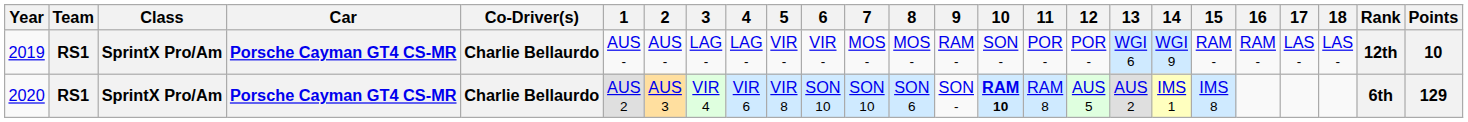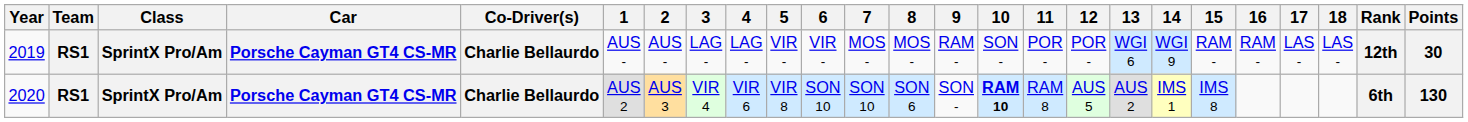 <table class="wikitable" style="text-align:center; font-size:85%">
 <tr>
 <th>Year</th>
 <th>Team</th>
 <th>Class</th>
 <th>Car</th>
 <th>Co-Driver(s)</th>
 <th>1</th>
 <th>2</th>
 <th>3</th>
 <th>4</th>
 <th>5</th>
 <th>6</th>
 <th>7</th>
 <th>8</th>
 <th>9</th>
 <th>10</th>
 <th>11</th>
 <th>12</th>
 <th>13</th>
 <th>14</th>
 <th>15</th>
 <th>16</th>
 <th>17</th>
 <th>18</th>
 <th>Rank</th>
 <th>Points</th>
 </tr>
 <tr>
 <td><a href='#'>2019</a></td>
 <th>RS1</th>
 <th nowrap>SprintX Pro/Am</th>
 <th nowrap><a href='#'>Porsche Cayman GT4 CS-MR</a></th>
 <th nowrap>Charlie Bellaurdo</th>
 <td style="background:#;"><a href='#'>AUS</a> <br><small>-</small></td>
 <td style="background:#;"><a href='#'>AUS</a> <br><small>-</small></td>
 <td style="background:#;"><a href='#'>LAG</a><br><small>-</small></td>
 <td style="background:#;"><a href='#'>LAG</a><br><small>-</small></td>
 <td style="background:#;"><a href='#'>VIR</a> <br><small>-</small></td>
 <td style="background:#;"><a href='#'>VIR</a> <br><small>-</small></td>
 <td style="background:#;"><a href='#'>MOS</a><br><small>-</small></td>
 <td style="background:#;"><a href='#'>MOS</a><br><small>-</small></td>
 <td style="background:#;"><a href='#'>RAM</a> <br><small>-</small></td>
 <td style="background:#;"><a href='#'>SON</a> <br><small>-</small></td>
 <td style="background:#;"><a href='#'>POR</a> <br><small>-</small></td>
 <td style="background:#;"><a href='#'>POR</a> <br><small>-</small></td>
 <td style="background:#cfeaff;"><a href='#'>WGI</a> <br><small>6</small></td>
 <td style="background:#cfeaff;"><a href='#'>WGI</a> <br><small>9</small></td>
 <td style="background:#;"><a href='#'>RAM</a> <br><small>-</small></td>
 <td style="background:#;"><a href='#'>RAM</a> <br><small>-</small></td>
 <td style="background:#;"><a href='#'>LAS</a> <br><small>-</small></td>
 <td style="background:#;"><a href='#'>LAS</a> <br><small>-</small></td>
 <th>12th</th>
-<th>10</th>
+<th>30</th>
 </tr>
 <tr>
 <td><a href='#'>2020</a></td>
 <th>RS1</th>
 <th nowrap>SprintX Pro/Am</th>
 <th nowrap><a href='#'>Porsche Cayman GT4 CS-MR</a></th>
 <th nowrap>Charlie Bellaurdo</th>
 <td style="background:#DFDFDF;"><a href='#'>AUS</a> <br><small>2</small></td>
 <td style="background:#FFDF9F;"><a href='#'>AUS</a> <br><small>3</small></td>
 <td style="background:#dfffdf;"><a href='#'>VIR</a> <br><small>4</small></td>
 <td style="background:#cfeaff;"><a href='#'>VIR</a> <br><small>6</small></td>
 <td style="background:#cfeaff;"><a href='#'>VIR</a> <br><small>8</small></td>
 <td style="background:#cfeaff;"><a href='#'>SON</a> <br><small>10</small></td>
 <td style="background:#cfeaff;"><a href='#'>SON</a> <br><small>10</small></td>
 <td style="background:#cfeaff;"><a href='#'>SON</a> <br><small>6</small></td>
 <td style="background:#;"><a href='#'>SON</a> <br><small>-</small></td>
 <td style="background:#cfeaff;"><strong><a href='#'>RAM</a> <br><small>10</small></strong></td>
 <td style="background:#cfeaff;"><a href='#'>RAM</a> <br><small>8</small></td>
 <td style="background:#dfffdf;"><a href='#'>AUS</a> <br><small>5</small></td>
 <td style="background:#DFDFDF;"><a href='#'>AUS</a> <br><small>2</small></td>
 <td style="background:#FFFFBF;"><a href='#'>IMS</a> <br><small>1</small></td>
 <td style="background:#cfeaff;"><a href='#'>IMS</a> <br><small>8</small></td>
 <td></td>
 <td></td>
 <td></td>
 <th>6th</th>
-<th>129</th>
+<th>130</th>
 </tr>
 </table>
